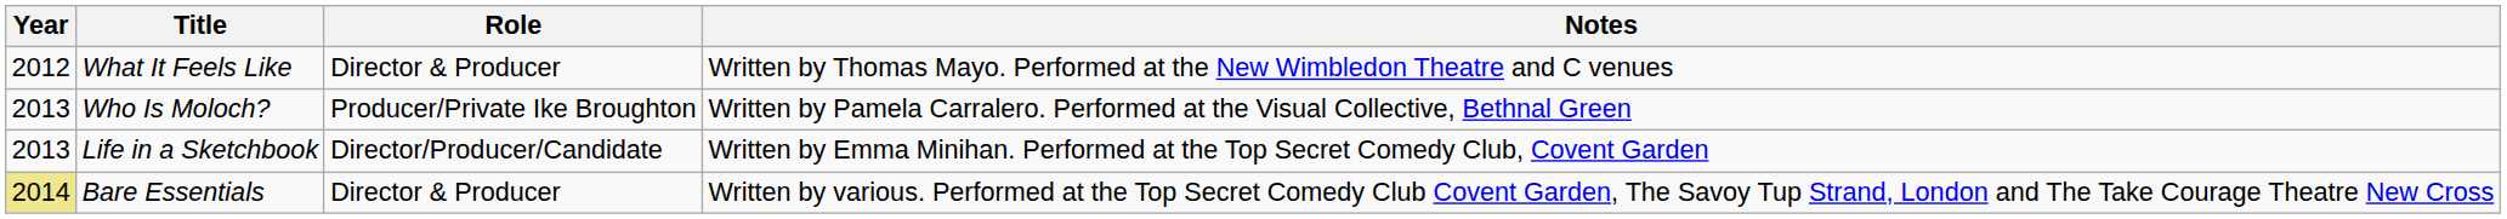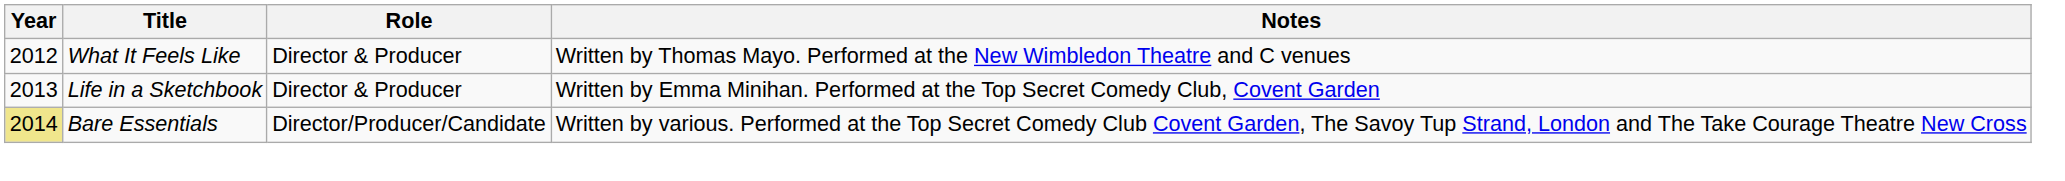 <table class="wikitable">
 <tr>
 <th>Year</th>
 <th>Title</th>
 <th>Role</th>
 <th>Notes</th>
 </tr>
 <tr>
 <td>2012</td>
 <td><em>What It Feels Like</em></td>
 <td>Director & Producer</td>
 <td>Written by Thomas Mayo. Performed at the <a href='#'>New Wimbledon Theatre</a> and C venues</td>
 </tr>
 <tr>
 <td>2013</td>
-<td><em>Who Is Moloch?</em></td>
-<td>Producer/Private Ike Broughton</td>
-<td>Written by Pamela Carralero. Performed at the Visual Collective, <a href='#'>Bethnal Green</a></td>
-</tr>
-<tr>
-<td>2013</td>
 <td><em>Life in a Sketchbook</em></td>
-<td>Director/Producer/Candidate</td>
+<td>Director & Producer</td>
 <td>Written by Emma Minihan. Performed at the Top Secret Comedy Club, <a href='#'>Covent Garden</a></td>
 </tr>
 <tr>
 <td style="background: khaki;">2014</td>
 <td><em>Bare Essentials</em></td>
-<td>Director & Producer</td>
+<td>Director/Producer/Candidate</td>
 <td>Written by various. Performed at the Top Secret Comedy Club <a href='#'>Covent Garden</a>, The Savoy Tup <a href='#'>Strand, London</a> and The Take Courage Theatre <a href='#'>New Cross</a></td>
 </tr>
 </table>
